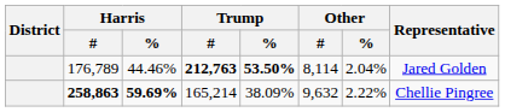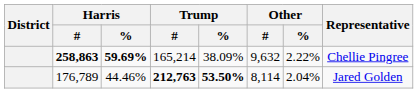 <table class="wikitable">
 <tr>
 <th rowspan="2">District</th>
 <th colspan="2">Harris</th>
 <th colspan="2">Trump</th>
 <th colspan="2">Other</th>
 <th rowspan="2">Representative</th>
 </tr>
 <tr>
 <th>#</th>
 <th>%</th>
 <th>#</th>
 <th>%</th>
 <th>#</th>
 <th>%</th>
 </tr>
 <tr align="center">
 <th></th>
+<td><strong>258,863</strong></td>
+<td><strong>59.69%</strong></td>
+<td>165,214</td>
+<td>38.09%</td>
+<td>9,632</td>
+<td>2.22%</td>
+<td><a href='#'>Chellie Pingree</a></td>
+</tr>
+<tr align="center">
+<th></th>
 <td>176,789</td>
 <td>44.46%</td>
 <td><strong>212,763</strong></td>
 <td><strong>53.50%</strong></td>
 <td>8,114</td>
 <td>2.04%</td>
 <td><a href='#'>Jared Golden</a></td>
 </tr>
-<tr align="center">
-<th></th>
-<td><strong>258,863</strong></td>
-<td><strong>59.69%</strong></td>
-<td>165,214</td>
-<td>38.09%</td>
-<td>9,632</td>
-<td>2.22%</td>
-<td><a href='#'>Chellie Pingree</a></td>
-</tr>
 </table>
